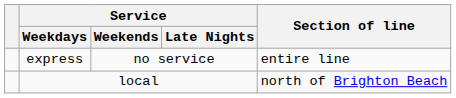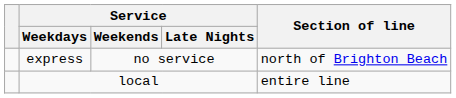 <table class="wikitable">
 <tr>
 <th rowspan=2> </th>
 <th colspan=3>Service</th>
 <th rowspan=2>Section of line</th>
 </tr>
 <tr>
 <th>Weekdays</th>
 <th>Weekends</th>
 <th>Late Nights</th>
 </tr>
 <tr>
 <td></td>
 <td align=center>express</td>
 <td align=center colspan=2>no service</td>
-<td>entire line</td>
+<td>north of <a href='#'>Brighton Beach</a></td>
 </tr>
 <tr>
 <td></td>
 <td align=center colspan=3>local</td>
-<td>north of <a href='#'>Brighton Beach</a></td>
+<td>entire line</td>
 </tr>
 </table>
